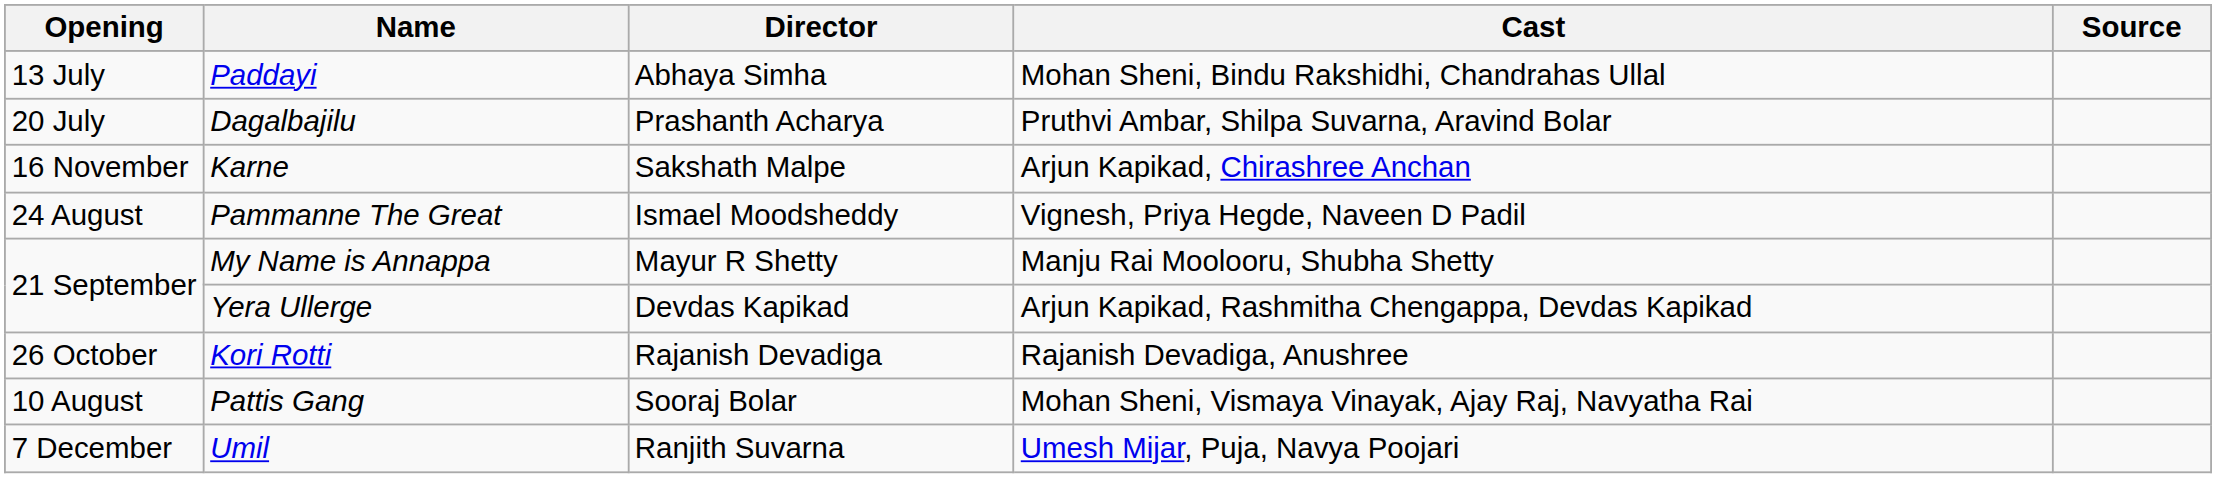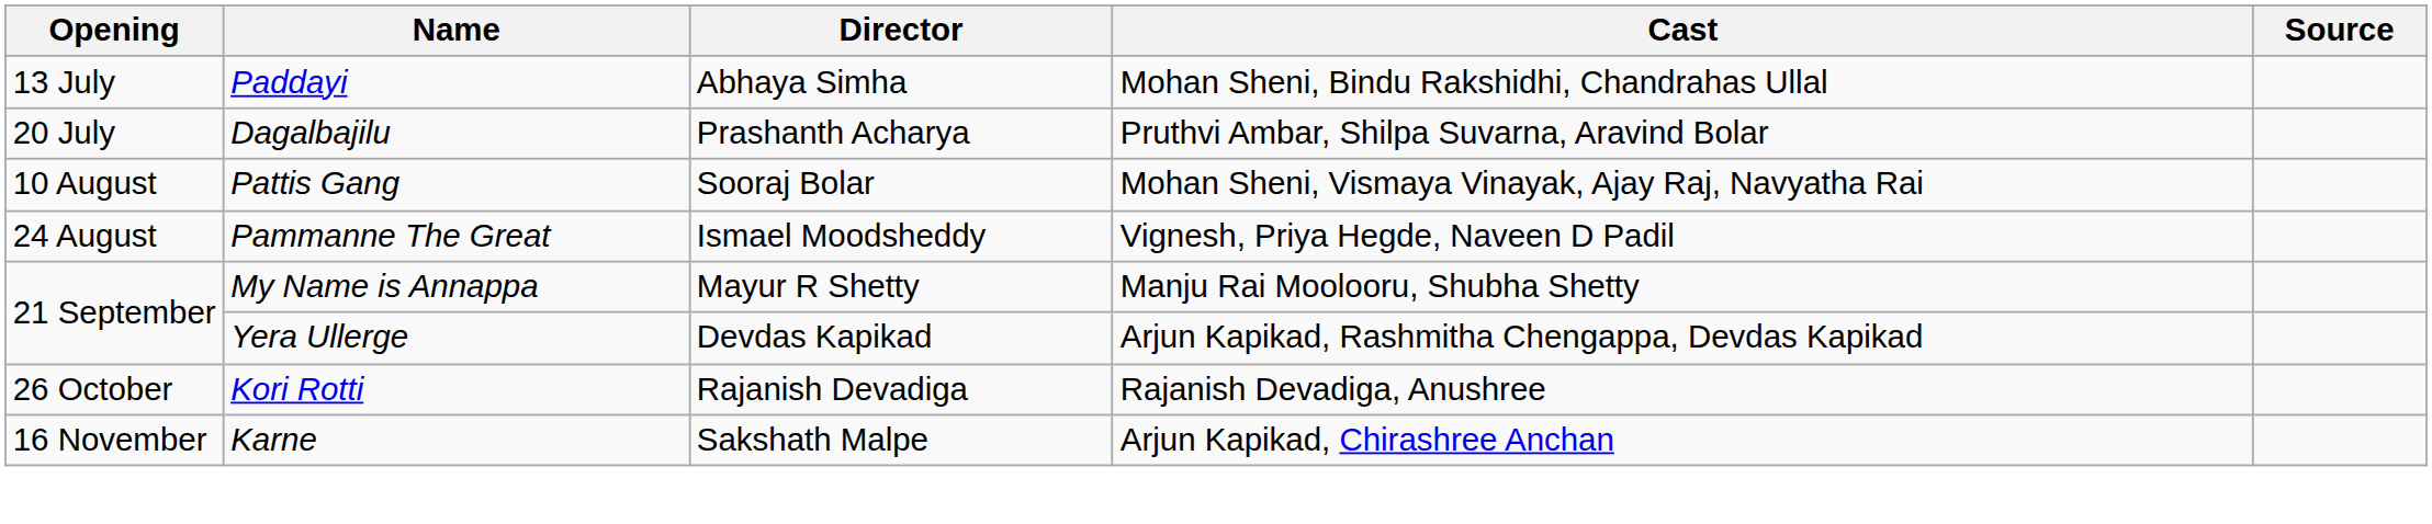 <table class="wikitable sortable">
 <tr>
 <th style="width:9%;">Opening</th>
 <th>Name</th>
 <th>Director</th>
 <th>Cast</th>
 <th>Source</th>
 </tr>
 <tr>
 <td>13 July</td>
 <td><em><a href='#'>Paddayi</a></em></td>
 <td>Abhaya Simha</td>
 <td>Mohan Sheni, Bindu Rakshidhi, Chandrahas Ullal</td>
 <td><br></td>
 </tr>
 <tr>
 <td>20 July</td>
 <td><em>Dagalbajilu</em></td>
 <td>Prashanth Acharya</td>
 <td>Pruthvi Ambar, Shilpa Suvarna, Aravind Bolar</td>
 <td><br></td>
 </tr>
 <tr>
-<td>16 November</td>
-<td><em>Karne</em></td>
-<td>Sakshath Malpe</td>
-<td>Arjun Kapikad, <a href='#'>Chirashree Anchan</a></td>
+<td>10 August</td>
+<td><em>Pattis Gang</em></td>
+<td>Sooraj Bolar</td>
+<td>Mohan Sheni, Vismaya Vinayak, Ajay Raj, Navyatha Rai</td>
 <td><br></td>
 </tr>
 <tr>
 <td>24 August</td>
 <td><em>Pammanne The Great</em></td>
 <td>Ismael Moodsheddy</td>
 <td>Vignesh, Priya Hegde, Naveen D Padil</td>
 <td><br></td>
 </tr>
 <tr>
 <td rowspan=2>21 September</td>
 <td><em>My Name is Annappa</em></td>
 <td>Mayur R Shetty</td>
 <td>Manju Rai Moolooru, Shubha Shetty</td>
 <td><br></td>
 </tr>
 <tr>
 <td><em>Yera Ullerge</em></td>
 <td>Devdas Kapikad</td>
 <td>Arjun Kapikad, Rashmitha Chengappa, Devdas Kapikad</td>
 <td><br></td>
 </tr>
 <tr>
 <td>26 October</td>
 <td><em><a href='#'>Kori Rotti</a></em></td>
 <td>Rajanish Devadiga</td>
 <td>Rajanish Devadiga, Anushree</td>
 <td><br></td>
 </tr>
 <tr>
-<td>10 August</td>
-<td><em>Pattis Gang</em></td>
-<td>Sooraj Bolar</td>
-<td>Mohan Sheni, Vismaya Vinayak, Ajay Raj, Navyatha Rai</td>
-<td><br></td>
-</tr>
-<tr>
-<td>7 December</td>
-<td><em><a href='#'>Umil</a></em></td>
-<td>Ranjith Suvarna</td>
-<td><a href='#'>Umesh Mijar</a>, Puja, Navya Poojari</td>
+<td>16 November</td>
+<td><em>Karne</em></td>
+<td>Sakshath Malpe</td>
+<td>Arjun Kapikad, <a href='#'>Chirashree Anchan</a></td>
 <td><br></td>
 </tr>
 </table>
